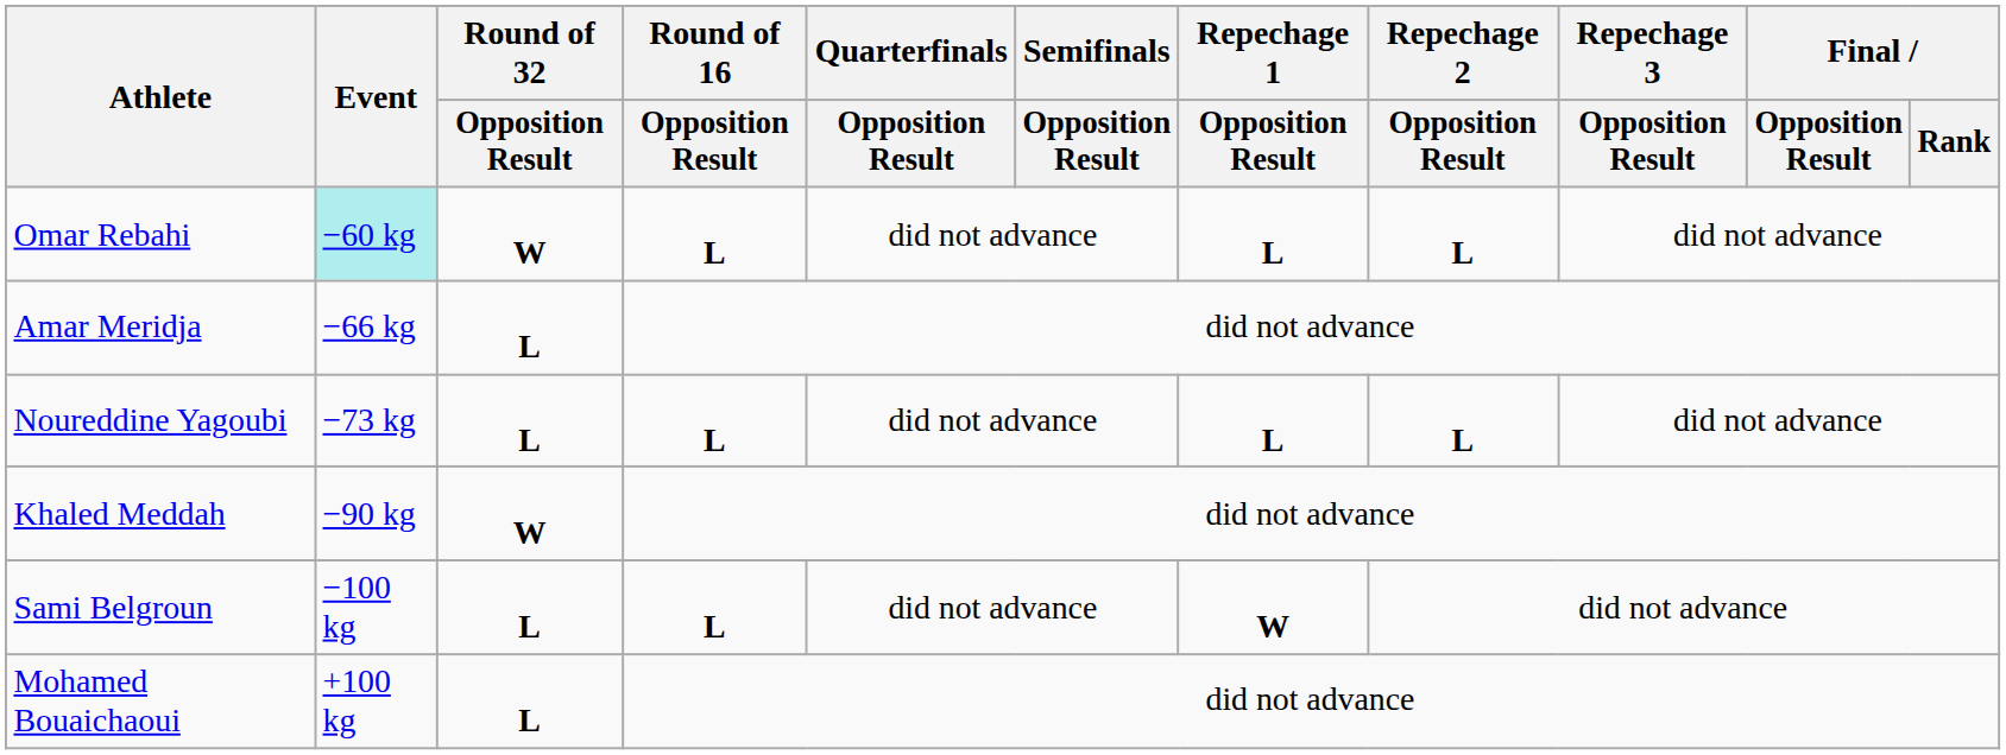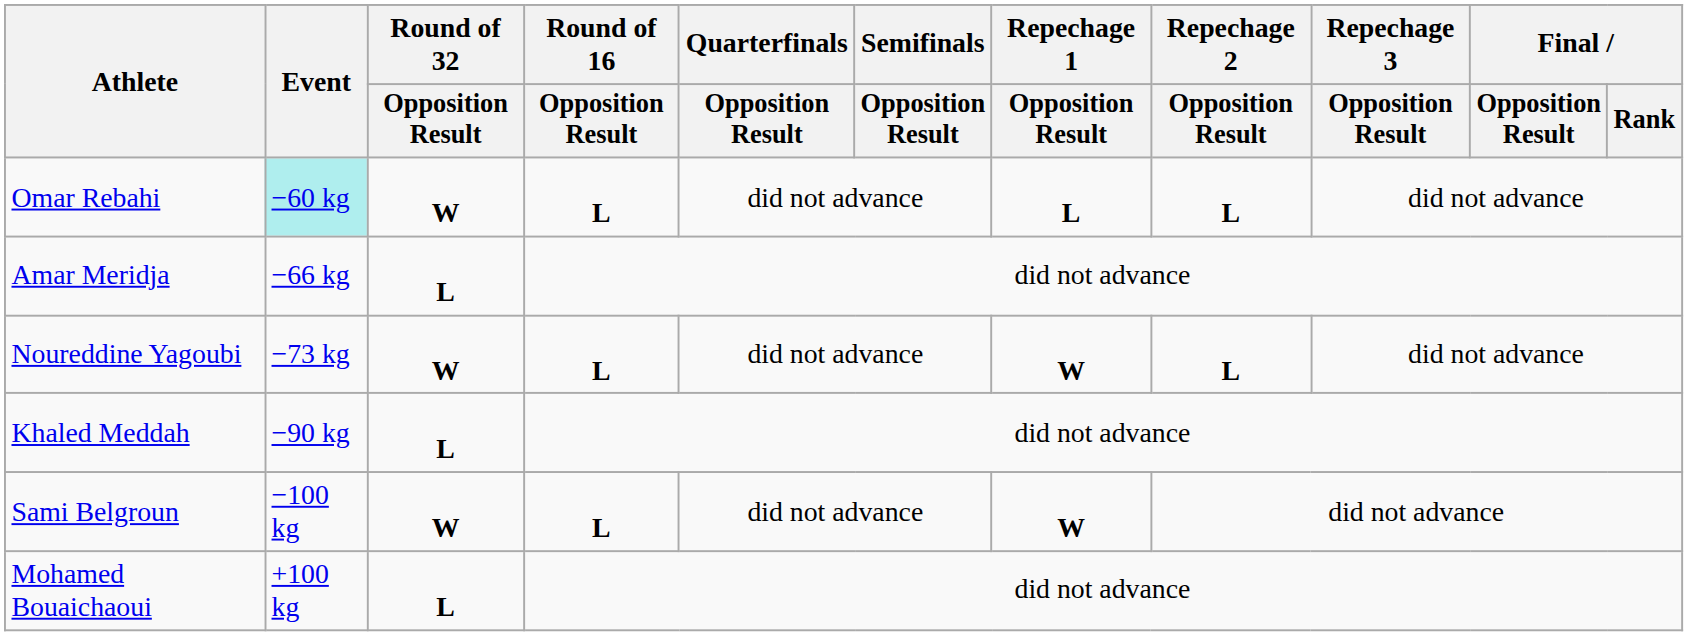 <table class="wikitable" style="font-size:90%">
 <tr>
 <th rowspan="2">Athlete</th>
 <th rowspan="2">Event</th>
 <th>Round of 32</th>
 <th>Round of 16</th>
 <th>Quarterfinals</th>
 <th>Semifinals</th>
 <th>Repechage 1</th>
 <th>Repechage 2</th>
 <th>Repechage 3</th>
 <th colspan=2>Final / </th>
 </tr>
 <tr style="font-size:95%">
 <th>Opposition<br>Result</th>
 <th>Opposition<br>Result</th>
 <th>Opposition<br>Result</th>
 <th>Opposition<br>Result</th>
 <th>Opposition<br>Result</th>
 <th>Opposition<br>Result</th>
 <th>Opposition<br>Result</th>
 <th>Opposition<br>Result</th>
 <th>Rank</th>
 </tr>
 <tr align=center>
 <td align=left><a href='#'>Omar Rebahi</a></td>
 <td align=left style="background: paleturquoise;"><a href='#'>−60 kg</a></td>
 <td><br><strong>W</strong></td>
 <td><br><strong>L</strong></td>
 <td colspan=2>did not advance</td>
 <td><br><strong>L</strong></td>
 <td><br><strong>L</strong></td>
 <td colspan=4>did not advance</td>
 </tr>
 <tr align=center>
 <td align=left><a href='#'>Amar Meridja</a></td>
 <td align=left><a href='#'>−66 kg</a></td>
 <td><br><strong>L</strong></td>
 <td colspan=8>did not advance</td>
 </tr>
 <tr align=center>
 <td align=left><a href='#'>Noureddine Yagoubi</a></td>
 <td align=left><a href='#'>−73 kg</a></td>
-<td><br><strong>L</strong></td>
+<td><br><strong>W</strong></td>
 <td><br><strong>L</strong></td>
 <td colspan=2>did not advance</td>
-<td><br><strong>L</strong></td>
+<td><br><strong>W</strong></td>
 <td><br><strong>L</strong></td>
 <td colspan=4>did not advance</td>
 </tr>
 <tr align=center>
 <td align=left><a href='#'>Khaled Meddah</a></td>
 <td align=left><a href='#'>−90 kg</a></td>
-<td><br><strong>W</strong></td>
+<td><br><strong>L</strong></td>
 <td colspan=9>did not advance</td>
 </tr>
 <tr align=center>
 <td align=left><a href='#'>Sami Belgroun</a></td>
 <td align=left><a href='#'>−100 kg</a></td>
-<td><br><strong>L</strong></td>
+<td><br><strong>W</strong></td>
 <td><br><strong>L</strong></td>
 <td colspan=2>did not advance</td>
 <td><br><strong>W</strong></td>
 <td colspan=5>did not advance</td>
 </tr>
 <tr align=center>
 <td align=left><a href='#'>Mohamed Bouaichaoui</a></td>
 <td align=left><a href='#'>+100 kg</a></td>
 <td><br><strong>L</strong></td>
 <td colspan=9>did not advance</td>
 </tr>
 </table>
